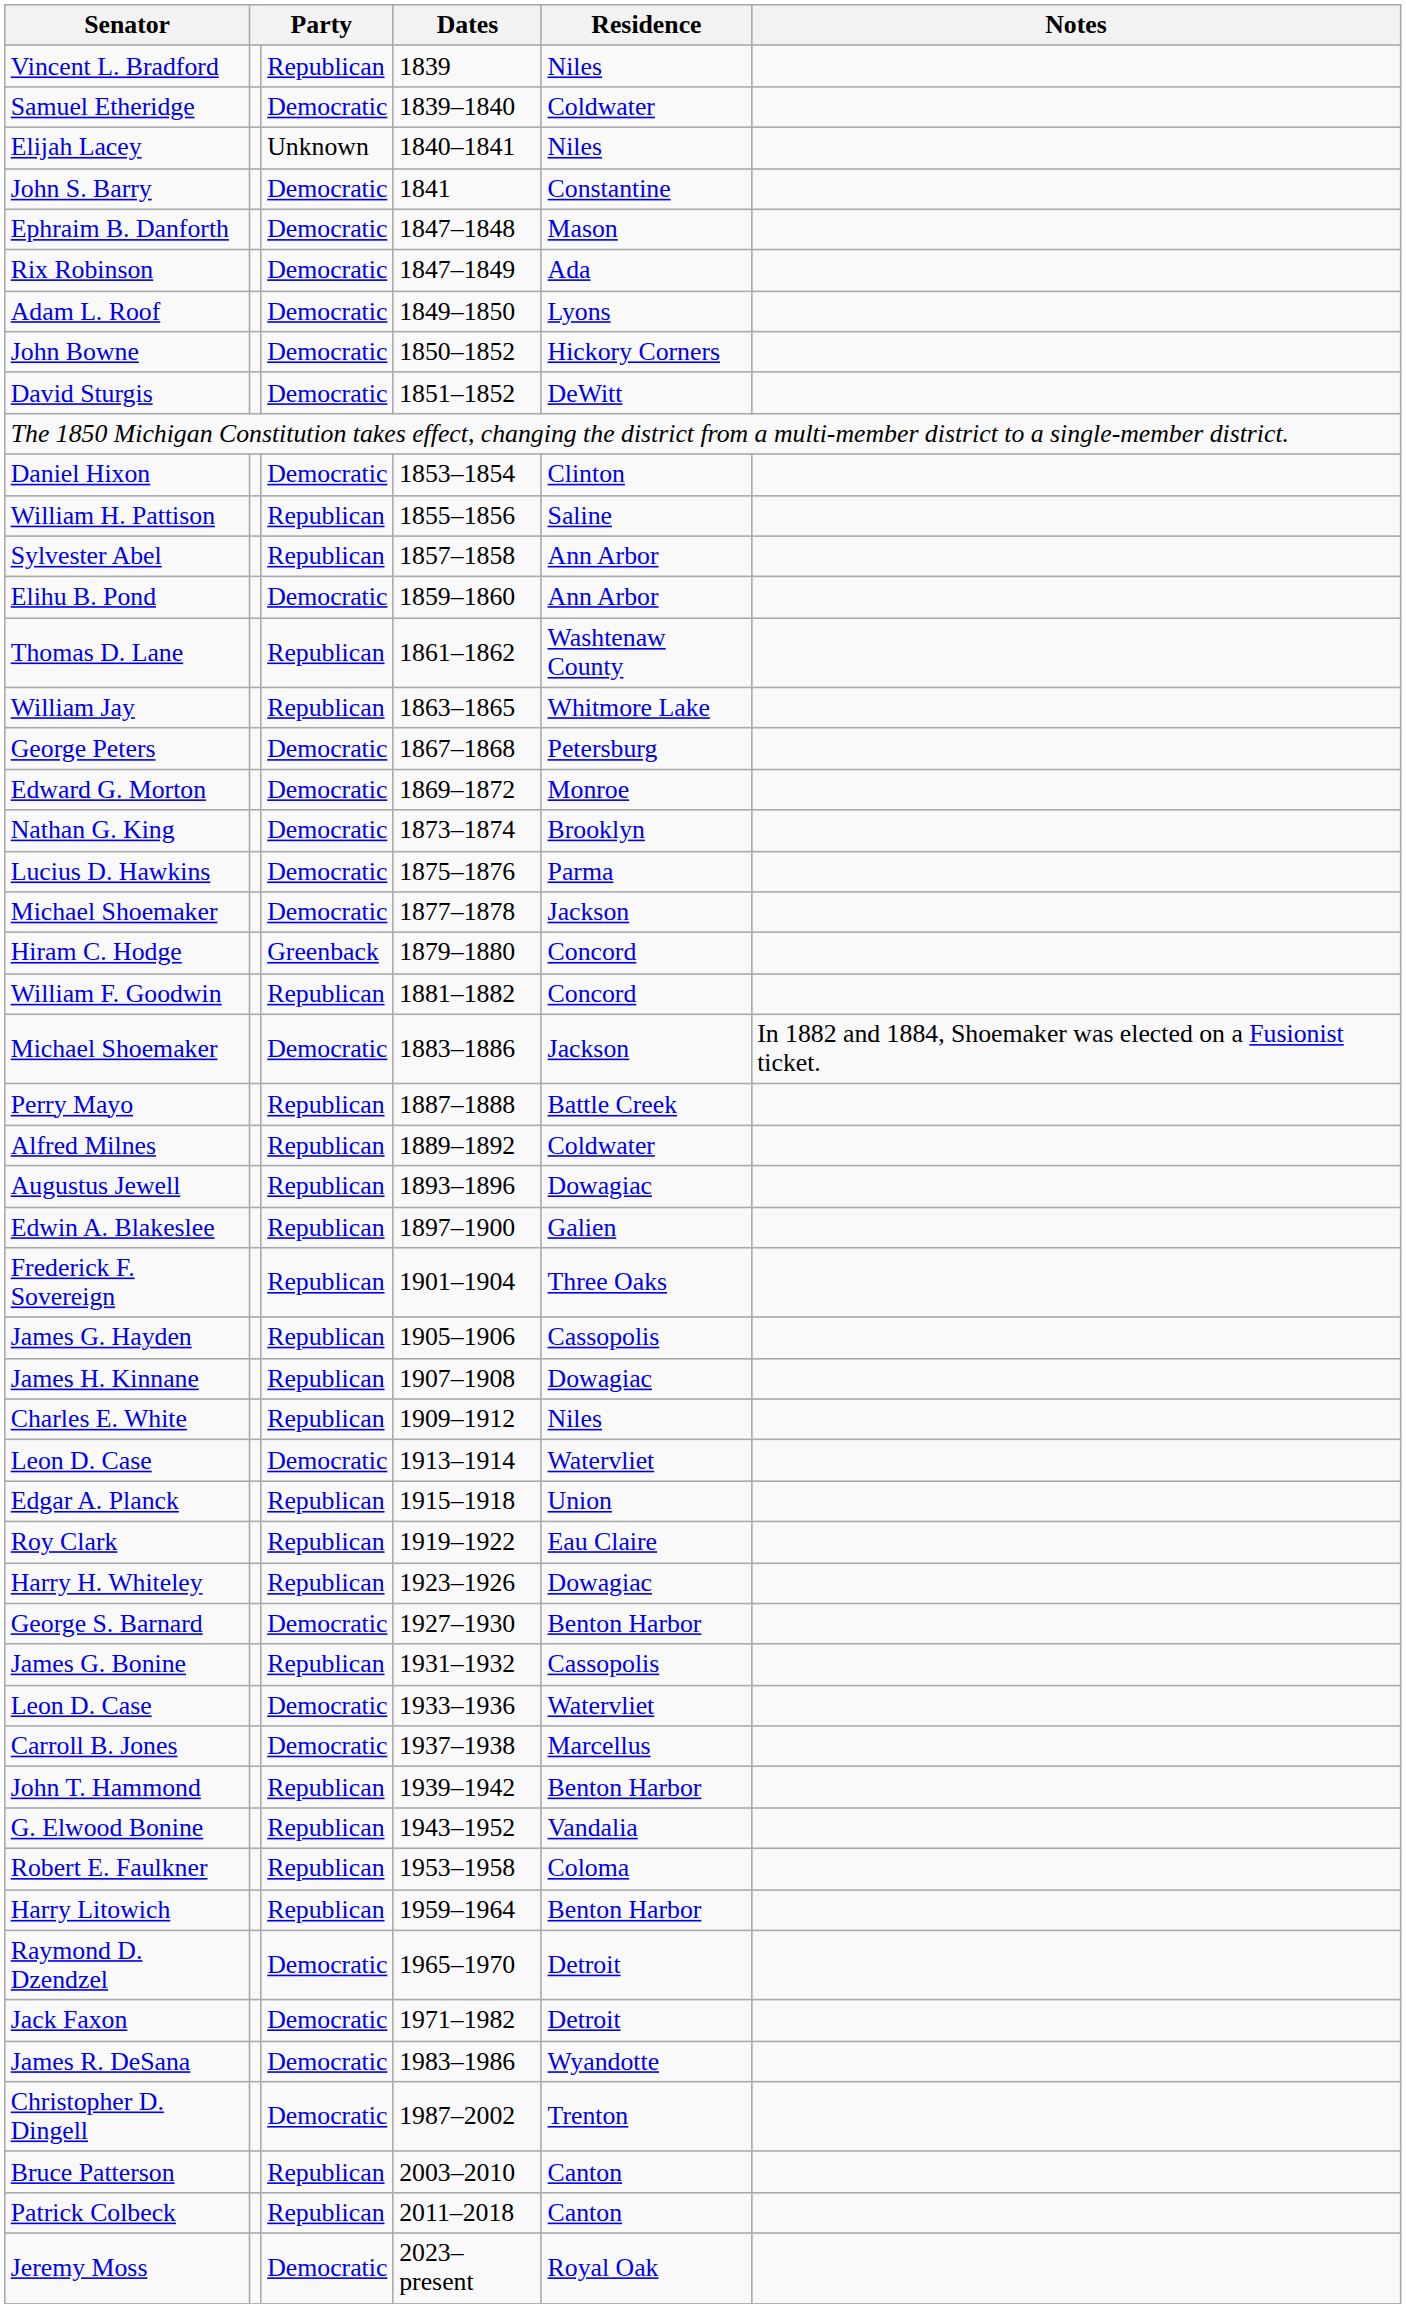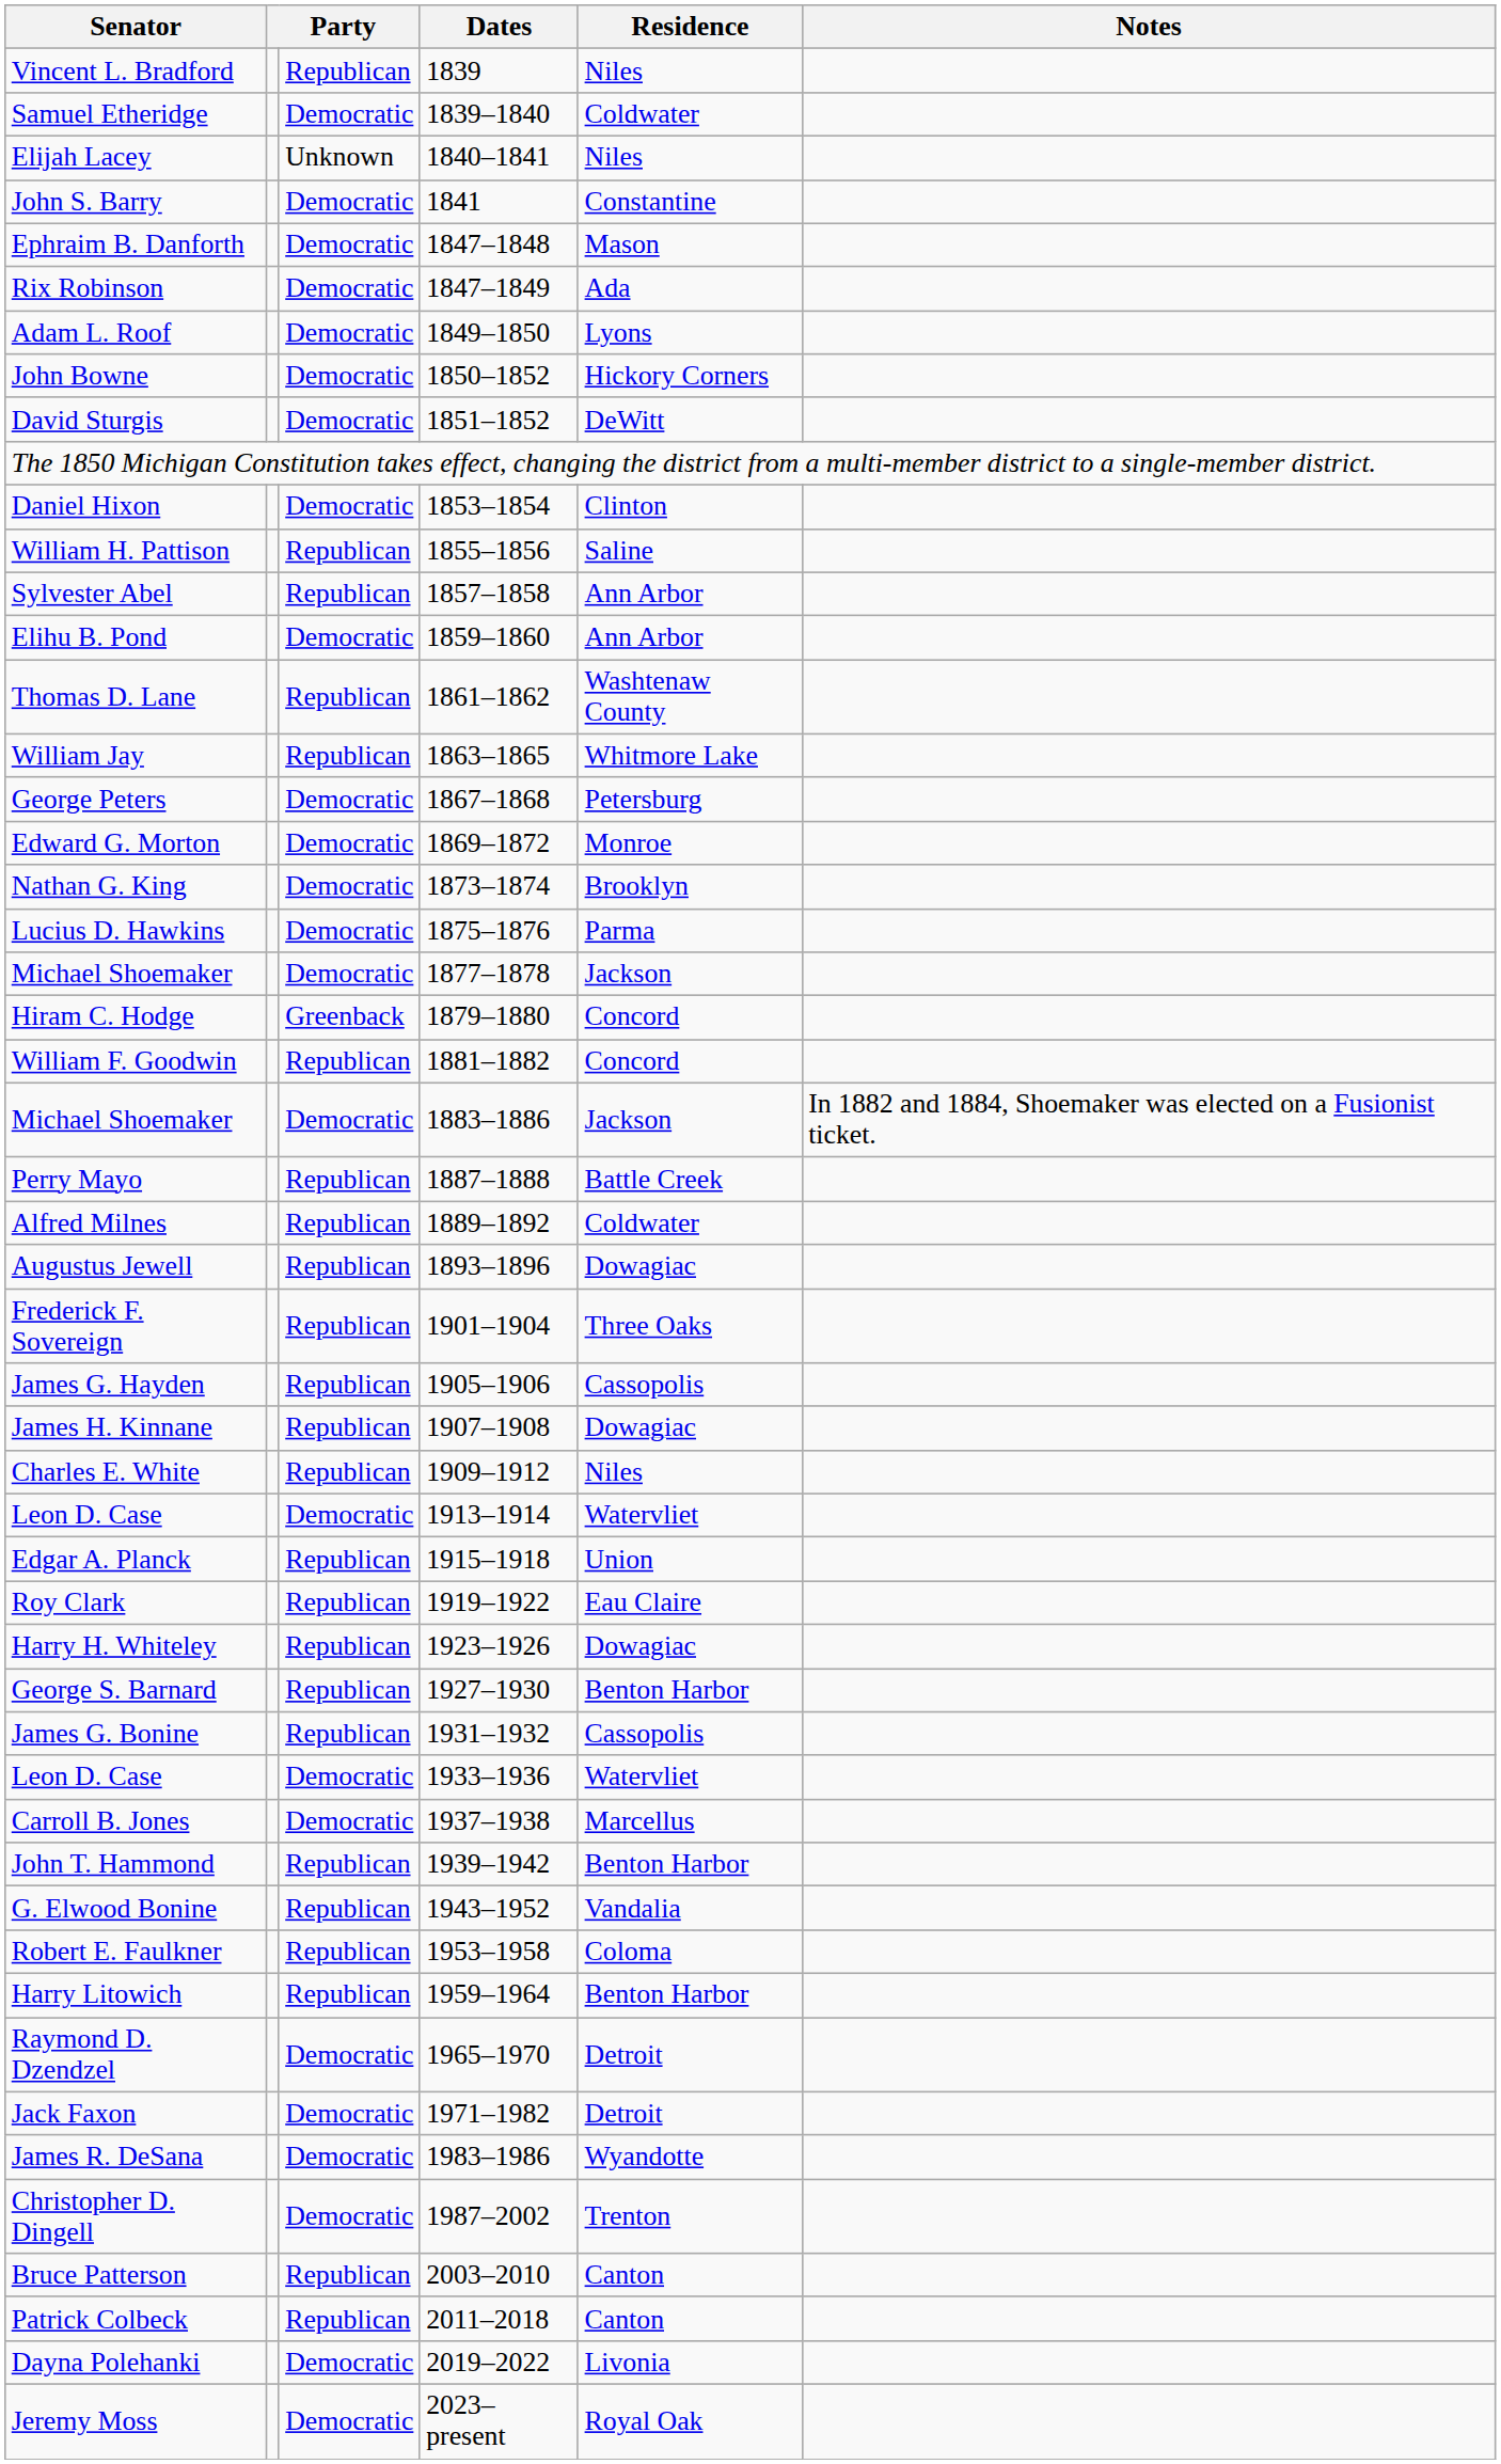 <table class=wikitable>
 <tr valign=bottom>
 <th>Senator</th>
 <th colspan="2">Party</th>
 <th>Dates</th>
 <th>Residence</th>
 <th>Notes</th>
 </tr>
 <tr>
 <td><a href='#'>Vincent L. Bradford</a></td>
 <td bgcolor=></td>
 <td><a href='#'>Republican</a></td>
 <td>1839</td>
 <td><a href='#'>Niles</a></td>
 <td></td>
 </tr>
 <tr>
 <td><a href='#'>Samuel Etheridge</a></td>
 <td bgcolor=></td>
 <td><a href='#'>Democratic</a></td>
 <td>1839–1840</td>
 <td><a href='#'>Coldwater</a></td>
 <td></td>
 </tr>
 <tr>
 <td><a href='#'>Elijah Lacey</a></td>
 <td bgcolor=></td>
 <td>Unknown</td>
 <td>1840–1841</td>
 <td><a href='#'>Niles</a></td>
 <td></td>
 </tr>
 <tr>
 <td><a href='#'>John S. Barry</a></td>
 <td bgcolor=></td>
 <td><a href='#'>Democratic</a></td>
 <td>1841</td>
 <td><a href='#'>Constantine</a></td>
 <td></td>
 </tr>
 <tr>
 <td><a href='#'>Ephraim B. Danforth</a></td>
 <td bgcolor=></td>
 <td><a href='#'>Democratic</a></td>
 <td>1847–1848</td>
 <td><a href='#'>Mason</a></td>
 <td></td>
 </tr>
 <tr>
 <td><a href='#'>Rix Robinson</a></td>
 <td bgcolor=></td>
 <td><a href='#'>Democratic</a></td>
 <td>1847–1849</td>
 <td><a href='#'>Ada</a></td>
 <td></td>
 </tr>
 <tr>
 <td><a href='#'>Adam L. Roof</a></td>
 <td bgcolor=></td>
 <td><a href='#'>Democratic</a></td>
 <td>1849–1850</td>
 <td><a href='#'>Lyons</a></td>
 <td></td>
 </tr>
 <tr>
 <td><a href='#'>John Bowne</a></td>
 <td bgcolor=></td>
 <td><a href='#'>Democratic</a></td>
 <td>1850–1852</td>
 <td><a href='#'>Hickory Corners</a></td>
 <td></td>
 </tr>
 <tr>
 <td><a href='#'>David Sturgis</a></td>
 <td bgcolor=></td>
 <td><a href='#'>Democratic</a></td>
 <td>1851–1852</td>
 <td><a href='#'>DeWitt</a></td>
 <td></td>
 </tr>
 <tr>
 <td colspan=6><em>The 1850 Michigan Constitution takes effect, changing the district from a multi-member district to a single-member district.</em></td>
 </tr>
 <tr>
 <td><a href='#'>Daniel Hixon</a></td>
 <td bgcolor=></td>
 <td><a href='#'>Democratic</a></td>
 <td>1853–1854</td>
 <td><a href='#'>Clinton</a></td>
 <td></td>
 </tr>
 <tr>
 <td><a href='#'>William H. Pattison</a></td>
 <td bgcolor=></td>
 <td><a href='#'>Republican</a></td>
 <td>1855–1856</td>
 <td><a href='#'>Saline</a></td>
 <td></td>
 </tr>
 <tr>
 <td><a href='#'>Sylvester Abel</a></td>
 <td bgcolor=></td>
 <td><a href='#'>Republican</a></td>
 <td>1857–1858</td>
 <td><a href='#'>Ann Arbor</a></td>
 <td></td>
 </tr>
 <tr>
 <td><a href='#'>Elihu B. Pond</a></td>
 <td bgcolor=></td>
 <td><a href='#'>Democratic</a></td>
 <td>1859–1860</td>
 <td><a href='#'>Ann Arbor</a></td>
 <td></td>
 </tr>
 <tr>
 <td><a href='#'>Thomas D. Lane</a></td>
 <td bgcolor=></td>
 <td><a href='#'>Republican</a></td>
 <td>1861–1862</td>
 <td><a href='#'>Washtenaw County</a></td>
 <td></td>
 </tr>
 <tr>
 <td><a href='#'>William Jay</a></td>
 <td bgcolor=></td>
 <td><a href='#'>Republican</a></td>
 <td>1863–1865</td>
 <td><a href='#'>Whitmore Lake</a></td>
 <td></td>
 </tr>
 <tr>
 <td><a href='#'>George Peters</a></td>
 <td bgcolor=></td>
 <td><a href='#'>Democratic</a></td>
 <td>1867–1868</td>
 <td><a href='#'>Petersburg</a></td>
 <td></td>
 </tr>
 <tr>
 <td><a href='#'>Edward G. Morton</a></td>
 <td bgcolor=></td>
 <td><a href='#'>Democratic</a></td>
 <td>1869–1872</td>
 <td><a href='#'>Monroe</a></td>
 <td></td>
 </tr>
 <tr>
 <td><a href='#'>Nathan G. King</a></td>
 <td bgcolor=></td>
 <td><a href='#'>Democratic</a></td>
 <td>1873–1874</td>
 <td><a href='#'>Brooklyn</a></td>
 <td></td>
 </tr>
 <tr>
 <td><a href='#'>Lucius D. Hawkins</a></td>
 <td bgcolor=></td>
 <td><a href='#'>Democratic</a></td>
 <td>1875–1876</td>
 <td><a href='#'>Parma</a></td>
 <td></td>
 </tr>
 <tr>
 <td><a href='#'>Michael Shoemaker</a></td>
 <td bgcolor=></td>
 <td><a href='#'>Democratic</a></td>
 <td>1877–1878</td>
 <td><a href='#'>Jackson</a></td>
 <td></td>
 </tr>
 <tr>
 <td><a href='#'>Hiram C. Hodge</a></td>
 <td bgcolor=></td>
 <td><a href='#'>Greenback</a></td>
 <td>1879–1880</td>
 <td><a href='#'>Concord</a></td>
 <td></td>
 </tr>
 <tr>
 <td><a href='#'>William F. Goodwin</a></td>
 <td bgcolor=></td>
 <td><a href='#'>Republican</a></td>
 <td>1881–1882</td>
 <td><a href='#'>Concord</a></td>
 <td></td>
 </tr>
 <tr>
 <td><a href='#'>Michael Shoemaker</a></td>
 <td bgcolor=></td>
 <td><a href='#'>Democratic</a></td>
 <td>1883–1886</td>
 <td><a href='#'>Jackson</a></td>
 <td>In 1882 and 1884, Shoemaker was elected on a <a href='#'>Fusionist</a> ticket.</td>
 </tr>
 <tr>
 <td><a href='#'>Perry Mayo</a></td>
 <td bgcolor=></td>
 <td><a href='#'>Republican</a></td>
 <td>1887–1888</td>
 <td><a href='#'>Battle Creek</a></td>
 <td></td>
 </tr>
 <tr>
 <td><a href='#'>Alfred Milnes</a></td>
 <td bgcolor=></td>
 <td><a href='#'>Republican</a></td>
 <td>1889–1892</td>
 <td><a href='#'>Coldwater</a></td>
 <td></td>
 </tr>
 <tr>
 <td><a href='#'>Augustus Jewell</a></td>
 <td bgcolor=></td>
 <td><a href='#'>Republican</a></td>
 <td>1893–1896</td>
 <td><a href='#'>Dowagiac</a></td>
 <td></td>
 </tr>
 <tr>
-<td><a href='#'>Edwin A. Blakeslee</a></td>
-<td bgcolor=></td>
-<td><a href='#'>Republican</a></td>
-<td>1897–1900</td>
-<td><a href='#'>Galien</a></td>
-<td></td>
-</tr>
-<tr>
 <td><a href='#'>Frederick F. Sovereign</a></td>
 <td bgcolor=></td>
 <td><a href='#'>Republican</a></td>
 <td>1901–1904</td>
 <td><a href='#'>Three Oaks</a></td>
 <td></td>
 </tr>
 <tr>
 <td><a href='#'>James G. Hayden</a></td>
 <td bgcolor=></td>
 <td><a href='#'>Republican</a></td>
 <td>1905–1906</td>
 <td><a href='#'>Cassopolis</a></td>
 <td></td>
 </tr>
 <tr>
 <td><a href='#'>James H. Kinnane</a></td>
 <td bgcolor=></td>
 <td><a href='#'>Republican</a></td>
 <td>1907–1908</td>
 <td><a href='#'>Dowagiac</a></td>
 <td></td>
 </tr>
 <tr>
 <td><a href='#'>Charles E. White</a></td>
 <td bgcolor=></td>
 <td><a href='#'>Republican</a></td>
 <td>1909–1912</td>
 <td><a href='#'>Niles</a></td>
 <td></td>
 </tr>
 <tr>
 <td><a href='#'>Leon D. Case</a></td>
 <td bgcolor=></td>
 <td><a href='#'>Democratic</a></td>
 <td>1913–1914</td>
 <td><a href='#'>Watervliet</a></td>
 <td></td>
 </tr>
 <tr>
 <td><a href='#'>Edgar A. Planck</a></td>
 <td bgcolor=></td>
 <td><a href='#'>Republican</a></td>
 <td>1915–1918</td>
 <td><a href='#'>Union</a></td>
 <td></td>
 </tr>
 <tr>
 <td><a href='#'>Roy Clark</a></td>
 <td bgcolor=></td>
 <td><a href='#'>Republican</a></td>
 <td>1919–1922</td>
 <td><a href='#'>Eau Claire</a></td>
 <td></td>
 </tr>
 <tr>
 <td><a href='#'>Harry H. Whiteley</a></td>
 <td bgcolor=></td>
 <td><a href='#'>Republican</a></td>
 <td>1923–1926</td>
 <td><a href='#'>Dowagiac</a></td>
 <td></td>
 </tr>
 <tr>
 <td><a href='#'>George S. Barnard</a></td>
 <td bgcolor=></td>
-<td><a href='#'>Democratic</a></td>
+<td><a href='#'>Republican</a></td>
 <td>1927–1930</td>
 <td><a href='#'>Benton Harbor</a></td>
 <td></td>
 </tr>
 <tr>
 <td><a href='#'>James G. Bonine</a></td>
 <td bgcolor=></td>
 <td><a href='#'>Republican</a></td>
 <td>1931–1932</td>
 <td><a href='#'>Cassopolis</a></td>
 <td></td>
 </tr>
 <tr>
 <td><a href='#'>Leon D. Case</a></td>
 <td bgcolor=></td>
 <td><a href='#'>Democratic</a></td>
 <td>1933–1936</td>
 <td><a href='#'>Watervliet</a></td>
 <td></td>
 </tr>
 <tr>
 <td><a href='#'>Carroll B. Jones</a></td>
 <td bgcolor=></td>
 <td><a href='#'>Democratic</a></td>
 <td>1937–1938</td>
 <td><a href='#'>Marcellus</a></td>
 <td></td>
 </tr>
 <tr>
 <td><a href='#'>John T. Hammond</a></td>
 <td bgcolor=></td>
 <td><a href='#'>Republican</a></td>
 <td>1939–1942</td>
 <td><a href='#'>Benton Harbor</a></td>
 <td></td>
 </tr>
 <tr>
 <td><a href='#'>G. Elwood Bonine</a></td>
 <td bgcolor=></td>
 <td><a href='#'>Republican</a></td>
 <td>1943–1952</td>
 <td><a href='#'>Vandalia</a></td>
 <td></td>
 </tr>
 <tr>
 <td><a href='#'>Robert E. Faulkner</a></td>
 <td bgcolor=></td>
 <td><a href='#'>Republican</a></td>
 <td>1953–1958</td>
 <td><a href='#'>Coloma</a></td>
 <td></td>
 </tr>
 <tr>
 <td><a href='#'>Harry Litowich</a></td>
 <td bgcolor=></td>
 <td><a href='#'>Republican</a></td>
 <td>1959–1964</td>
 <td><a href='#'>Benton Harbor</a></td>
 <td></td>
 </tr>
 <tr>
 <td><a href='#'>Raymond D. Dzendzel</a></td>
 <td bgcolor=></td>
 <td><a href='#'>Democratic</a></td>
 <td>1965–1970</td>
 <td><a href='#'>Detroit</a></td>
 <td></td>
 </tr>
 <tr>
 <td><a href='#'>Jack Faxon</a></td>
 <td bgcolor=></td>
 <td><a href='#'>Democratic</a></td>
 <td>1971–1982</td>
 <td><a href='#'>Detroit</a></td>
 <td></td>
 </tr>
 <tr>
 <td><a href='#'>James R. DeSana</a></td>
 <td bgcolor=></td>
 <td><a href='#'>Democratic</a></td>
 <td>1983–1986</td>
 <td><a href='#'>Wyandotte</a></td>
 <td></td>
 </tr>
 <tr>
 <td><a href='#'>Christopher D. Dingell</a></td>
 <td bgcolor=></td>
 <td><a href='#'>Democratic</a></td>
 <td>1987–2002</td>
 <td><a href='#'>Trenton</a></td>
 <td></td>
 </tr>
 <tr>
 <td><a href='#'>Bruce Patterson</a></td>
 <td bgcolor=></td>
 <td><a href='#'>Republican</a></td>
 <td>2003–2010</td>
 <td><a href='#'>Canton</a></td>
 <td></td>
 </tr>
 <tr>
 <td><a href='#'>Patrick Colbeck</a></td>
 <td bgcolor=></td>
 <td><a href='#'>Republican</a></td>
 <td>2011–2018</td>
 <td><a href='#'>Canton</a></td>
 <td></td>
 </tr>
 <tr>
+<td><a href='#'>Dayna Polehanki</a></td>
+<td bgcolor=></td>
+<td><a href='#'>Democratic</a></td>
+<td>2019–2022</td>
+<td><a href='#'>Livonia</a></td>
+<td></td>
+</tr>
+<tr>
 <td><a href='#'>Jeremy Moss</a></td>
 <td bgcolor=></td>
 <td><a href='#'>Democratic</a></td>
 <td>2023–present</td>
 <td><a href='#'>Royal Oak</a></td>
 <td></td>
 </tr>
 </table>
